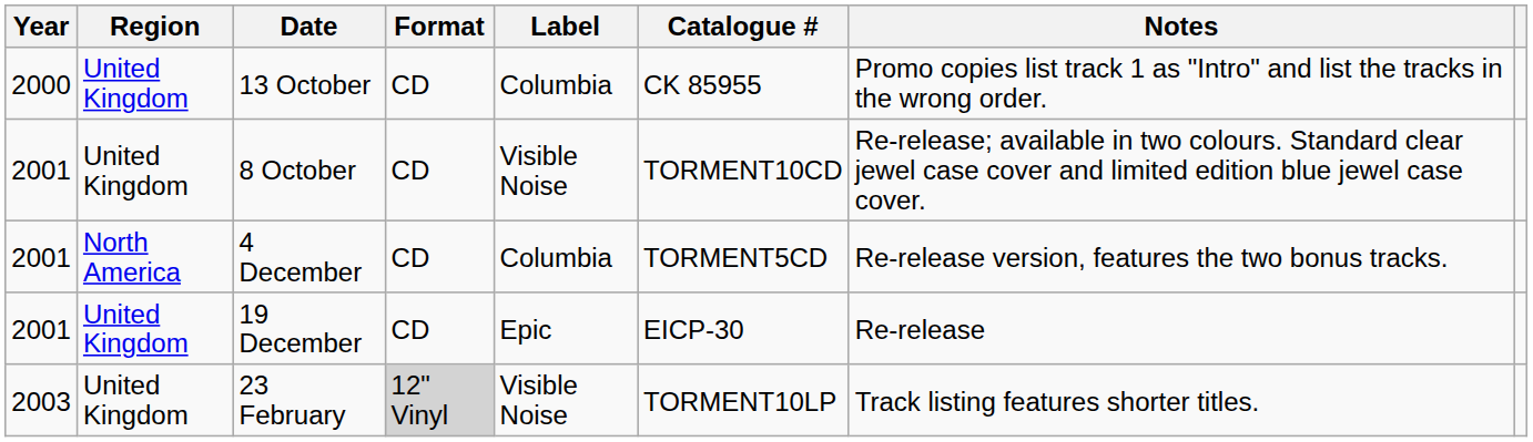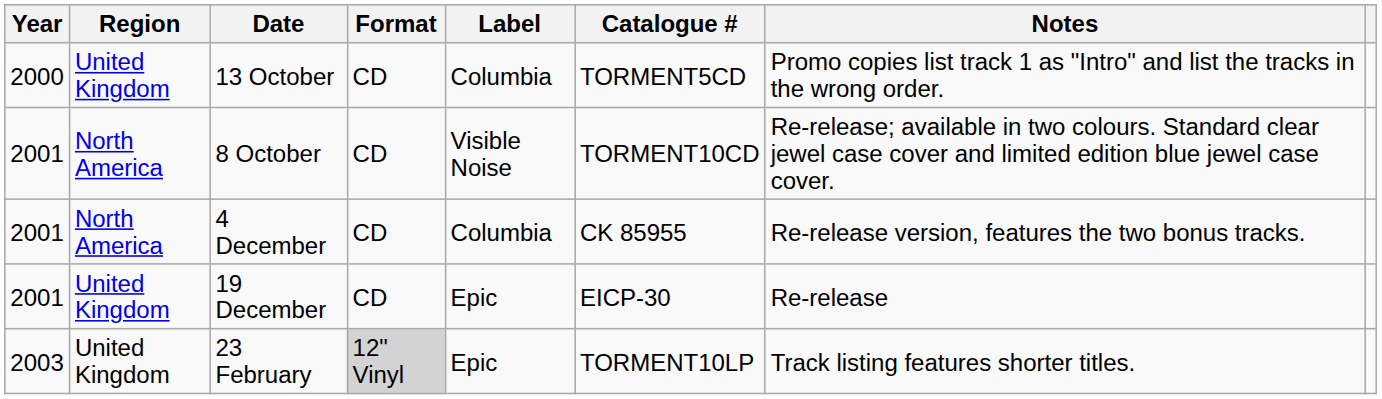 <table class="wikitable sortable" style="font-size:95%">
 <tr>
 <th>Year</th>
 <th>Region</th>
 <th>Date</th>
 <th>Format</th>
 <th>Label</th>
 <th>Catalogue #</th>
 <th>Notes</th>
 <th class="unsortable"></th>
 </tr>
 <tr>
 <td align=center>2000</td>
 <td><a href='#'>United Kingdom</a></td>
 <td>13 October</td>
 <td>CD</td>
 <td>Columbia</td>
-<td>CK 85955</td>
+<td>TORMENT5CD</td>
 <td>Promo copies list track 1 as "Intro" and list the tracks in the wrong order.</td>
 <td></td>
 </tr>
 <tr>
 <td align=center>2001</td>
-<td>United Kingdom</td>
+<td><a href='#'>North America</a></td>
 <td>8 October</td>
 <td>CD</td>
 <td>Visible Noise</td>
 <td>TORMENT10CD</td>
 <td>Re-release; available in two colours. Standard clear jewel case cover and limited edition blue jewel case cover.</td>
 <td></td>
 </tr>
 <tr>
 <td align=center>2001</td>
 <td><a href='#'>North America</a></td>
 <td>4 December</td>
 <td>CD</td>
 <td>Columbia</td>
-<td>TORMENT5CD</td>
+<td>CK 85955</td>
 <td>Re-release version, features the two bonus tracks.</td>
 <td></td>
 </tr>
 <tr>
 <td align=center>2001</td>
 <td><a href='#'>United Kingdom</a></td>
 <td>19 December</td>
 <td>CD</td>
 <td>Epic</td>
 <td>EICP-30</td>
 <td>Re-release</td>
 <td></td>
 </tr>
 <tr>
 <td align=center>2003</td>
 <td>United Kingdom</td>
 <td>23 February</td>
 <td style="background: lightgrey;">12" Vinyl</td>
-<td>Visible Noise</td>
+<td>Epic</td>
 <td>TORMENT10LP</td>
 <td>Track listing features shorter titles.</td>
 <td></td>
 </tr>
 </table>
